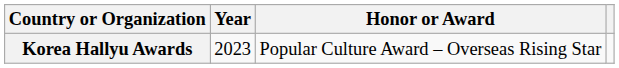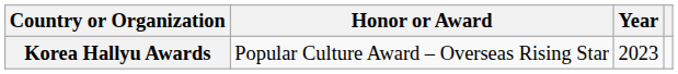 <table class="wikitable plainrowheaders sortable" style="margin-right: 0;">
 <tr>
 <th scope="col">Country or Organization</th>
+<th scope="col">Honor or Award</th>
 <th scope="col">Year</th>
-<th scope="col">Honor or Award</th>
 <th scope="col" class="unsortable"></th>
 </tr>
 <tr>
 <th scope="row">Korea Hallyu Awards</th>
+<td>Popular Culture Award – Overseas Rising Star</td>
 <td style="text-align:center">2023</td>
-<td>Popular Culture Award – Overseas Rising Star</td>
 <td style="text-align:center"></td>
 </tr>
 </table>
